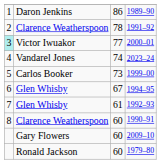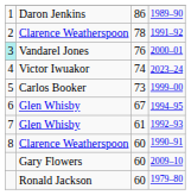 <table class="wikitable">
 <tr>
 </tr>
 <tr>
 <td>1</td>
 <td>Daron Jenkins</td>
 <td>86</td>
 <td style="font-size:80%;"><a href='#'>1989–90</a></td>
 </tr>
 <tr>
 <td>2</td>
 <td><a href='#'>Clarence Weatherspoon</a></td>
 <td>78</td>
 <td style="font-size:80%;"><a href='#'>1991–92</a></td>
 </tr>
 <tr>
 <td style="background: paleturquoise;">3</td>
-<td>Victor Iwuakor</td>
-<td>77</td>
+<td>Vandarel Jones</td>
+<td>76</td>
 <td style="font-size:80%;"><a href='#'>2000–01</a></td>
 </tr>
 <tr>
 <td>4</td>
-<td>Vandarel Jones</td>
+<td>Victor Iwuakor</td>
 <td>74</td>
 <td style="font-size:80%;"><a href='#'>2023–24</a></td>
 </tr>
 <tr>
 <td>5</td>
 <td>Carlos Booker</td>
 <td>73</td>
 <td style="font-size:80%;"><a href='#'>1999–00</a></td>
 </tr>
 <tr>
 <td>6</td>
 <td><a href='#'>Glen Whisby</a></td>
 <td>67</td>
 <td style="font-size:80%;"><a href='#'>1994–95</a></td>
 </tr>
 <tr>
 <td>7</td>
 <td><a href='#'>Glen Whisby</a></td>
 <td>61</td>
 <td style="font-size:80%;"><a href='#'>1992–93</a></td>
 </tr>
 <tr>
 <td>8</td>
 <td><a href='#'>Clarence Weatherspoon</a></td>
 <td>60</td>
 <td style="font-size:80%;"><a href='#'>1990–91</a></td>
 </tr>
 <tr>
 <td></td>
 <td>Gary Flowers</td>
 <td>60</td>
 <td style="font-size:80%;"><a href='#'>2009–10</a></td>
 </tr>
 <tr>
 <td></td>
 <td>Ronald Jackson</td>
 <td>60</td>
 <td style="font-size:80%;"><a href='#'>1979–80</a></td>
 </tr>
 </table>
